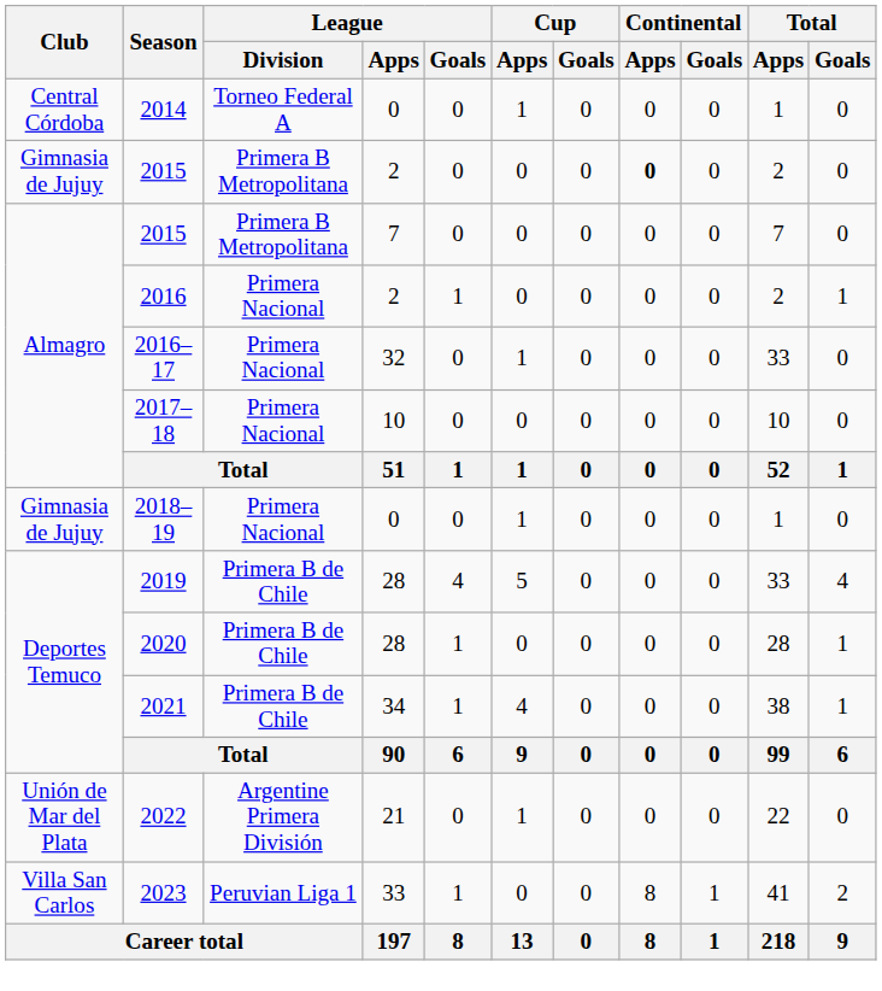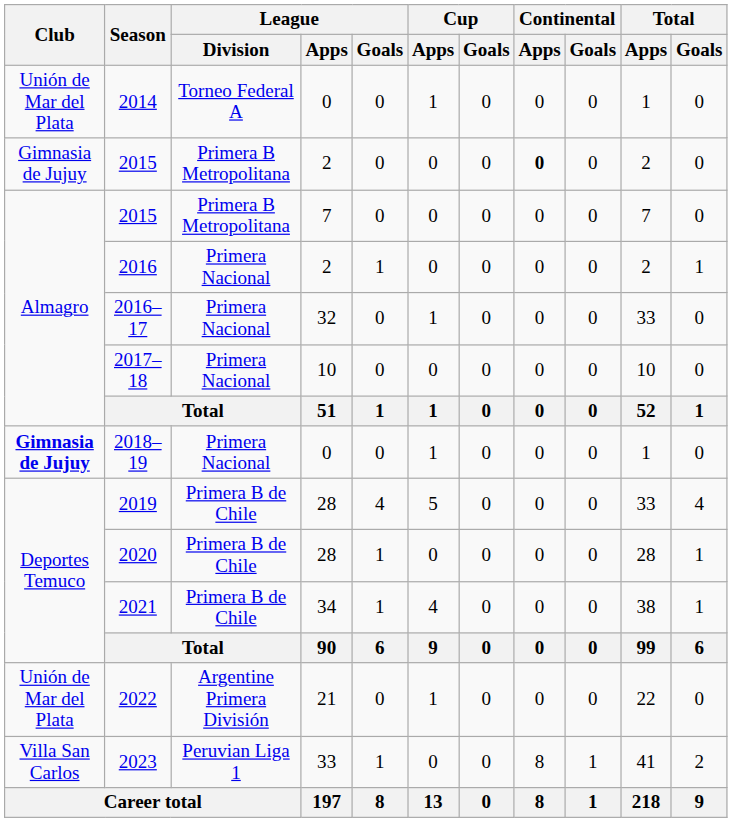 <table class="wikitable" style="text-align:center">
 <tr>
 <th rowspan="2">Club</th>
 <th rowspan="2">Season</th>
 <th colspan="3">League</th>
 <th colspan="2">Cup</th>
 <th colspan="2">Continental</th>
 <th colspan="2">Total</th>
 </tr>
 <tr>
 <th>Division</th>
 <th>Apps</th>
 <th>Goals</th>
 <th>Apps</th>
 <th>Goals</th>
 <th>Apps</th>
 <th>Goals</th>
 <th>Apps</th>
 <th>Goals</th>
 </tr>
 <tr>
-<td><a href='#'>Central Córdoba</a></td>
+<td><a href='#'>Unión de Mar del Plata</a></td>
 <td><a href='#'>2014</a></td>
 <td><a href='#'>Torneo Federal A</a></td>
 <td>0</td>
 <td>0</td>
 <td>1</td>
 <td>0</td>
 <td>0</td>
 <td>0</td>
 <td>1</td>
 <td>0</td>
 </tr>
 <tr>
 <td><a href='#'>Gimnasia de Jujuy</a></td>
 <td><a href='#'>2015</a></td>
 <td><a href='#'>Primera B Metropolitana</a></td>
 <td>2</td>
 <td>0</td>
 <td>0</td>
 <td>0</td>
 <td><strong>0</strong></td>
 <td>0</td>
 <td>2</td>
 <td>0</td>
 </tr>
 <tr>
 <td rowspan="5"><a href='#'>Almagro</a></td>
 <td><a href='#'>2015</a></td>
 <td><a href='#'>Primera B Metropolitana</a></td>
 <td>7</td>
 <td>0</td>
 <td>0</td>
 <td>0</td>
 <td>0</td>
 <td>0</td>
 <td>7</td>
 <td>0</td>
 </tr>
 <tr>
 <td><a href='#'>2016</a></td>
 <td><a href='#'>Primera Nacional</a></td>
 <td>2</td>
 <td>1</td>
 <td>0</td>
 <td>0</td>
 <td>0</td>
 <td>0</td>
 <td>2</td>
 <td>1</td>
 </tr>
 <tr>
 <td><a href='#'>2016–17</a></td>
 <td><a href='#'>Primera Nacional</a></td>
 <td>32</td>
 <td>0</td>
 <td>1</td>
 <td>0</td>
 <td>0</td>
 <td>0</td>
 <td>33</td>
 <td>0</td>
 </tr>
 <tr>
 <td><a href='#'>2017–18</a></td>
 <td><a href='#'>Primera Nacional</a></td>
 <td>10</td>
 <td>0</td>
 <td>0</td>
 <td>0</td>
 <td>0</td>
 <td>0</td>
 <td>10</td>
 <td>0</td>
 </tr>
 <tr>
 <th colspan="2">Total</th>
 <th>51</th>
 <th>1</th>
 <th>1</th>
 <th>0</th>
 <th>0</th>
 <th>0</th>
 <th>52</th>
 <th>1</th>
 </tr>
 <tr>
-<td><a href='#'>Gimnasia de Jujuy</a></td>
+<td><strong><a href='#'>Gimnasia de Jujuy</a></strong></td>
 <td><a href='#'>2018–19</a></td>
 <td><a href='#'>Primera Nacional</a></td>
 <td>0</td>
 <td>0</td>
 <td>1</td>
 <td>0</td>
 <td>0</td>
 <td>0</td>
 <td>1</td>
 <td>0</td>
 </tr>
 <tr>
 <td rowspan="4"><a href='#'>Deportes Temuco</a></td>
 <td><a href='#'>2019</a></td>
 <td><a href='#'>Primera B de Chile</a></td>
 <td>28</td>
 <td>4</td>
 <td>5</td>
 <td>0</td>
 <td>0</td>
 <td>0</td>
 <td>33</td>
 <td>4</td>
 </tr>
 <tr>
 <td><a href='#'>2020</a></td>
 <td><a href='#'>Primera B de Chile</a></td>
 <td>28</td>
 <td>1</td>
 <td>0</td>
 <td>0</td>
 <td>0</td>
 <td>0</td>
 <td>28</td>
 <td>1</td>
 </tr>
 <tr>
 <td><a href='#'>2021</a></td>
 <td><a href='#'>Primera B de Chile</a></td>
 <td>34</td>
 <td>1</td>
 <td>4</td>
 <td>0</td>
 <td>0</td>
 <td>0</td>
 <td>38</td>
 <td>1</td>
 </tr>
 <tr>
 <th colspan="2">Total</th>
 <th>90</th>
 <th>6</th>
 <th>9</th>
 <th>0</th>
 <th>0</th>
 <th>0</th>
 <th>99</th>
 <th>6</th>
 </tr>
 <tr>
 <td><a href='#'>Unión de Mar del Plata</a></td>
 <td><a href='#'>2022</a></td>
 <td><a href='#'>Argentine Primera División</a></td>
 <td>21</td>
 <td>0</td>
 <td>1</td>
 <td>0</td>
 <td>0</td>
 <td>0</td>
 <td>22</td>
 <td>0</td>
 </tr>
 <tr>
 <td><a href='#'>Villa San Carlos</a></td>
 <td><a href='#'>2023</a></td>
 <td><a href='#'>Peruvian Liga 1</a></td>
 <td>33</td>
 <td>1</td>
 <td>0</td>
 <td>0</td>
 <td>8</td>
 <td>1</td>
 <td>41</td>
 <td>2</td>
 </tr>
 <tr>
 <th colspan="3">Career total</th>
 <th>197</th>
 <th>8</th>
 <th>13</th>
 <th>0</th>
 <th>8</th>
 <th>1</th>
 <th>218</th>
 <th>9</th>
 </tr>
 </table>
